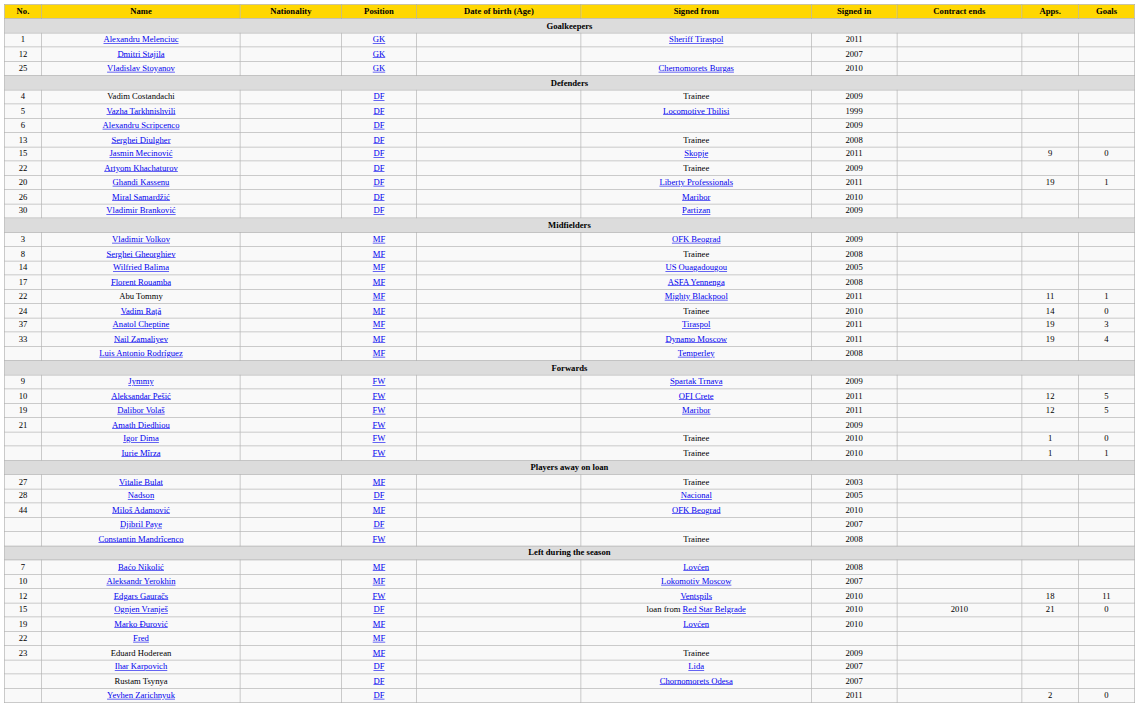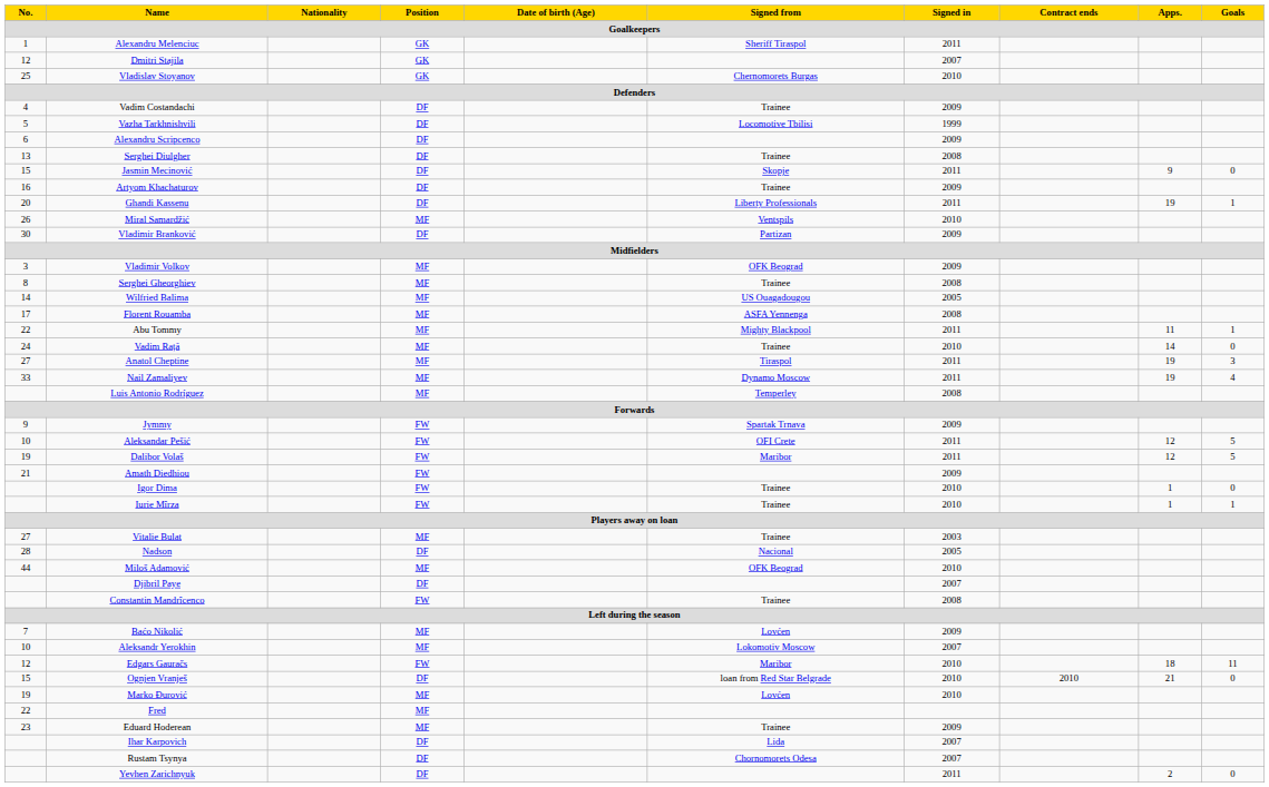 <table class="wikitable"  style="text-align:center; font-size:90%; width:95%;">
 <tr>
 <th style="background:gold; color:black; text-align:center;">No.</th>
 <th style="background:gold; color:black; text-align:center;">Name</th>
 <th style="background:gold; color:black; text-align:center;">Nationality</th>
 <th style="background:gold; color:black; text-align:center;">Position</th>
 <th style="background:gold; color:black; text-align:center;">Date of birth (Age)</th>
 <th style="background:gold; color:black; text-align:center;">Signed from</th>
 <th style="background:gold; color:black; text-align:center;">Signed in</th>
 <th style="background:gold; color:black; text-align:center;">Contract ends</th>
 <th style="background:gold; color:black; text-align:center;">Apps.</th>
 <th style="background:gold; color:black; text-align:center;">Goals</th>
 </tr>
 <tr>
 <th colspan="11"  style="background:#dcdcdc; text-align:center;">Goalkeepers</th>
 </tr>
 <tr>
 <td>1</td>
 <td><a href='#'>Alexandru Melenciuc</a></td>
 <td></td>
 <td><a href='#'>GK</a></td>
 <td></td>
 <td><a href='#'>Sheriff Tiraspol</a></td>
 <td>2011</td>
 <td></td>
 <td></td>
 <td></td>
 </tr>
 <tr>
 <td>12</td>
 <td><a href='#'>Dmitri Stajila</a></td>
 <td></td>
 <td><a href='#'>GK</a></td>
 <td></td>
 <td></td>
 <td>2007</td>
 <td></td>
 <td></td>
 <td></td>
 </tr>
 <tr>
 <td>25</td>
 <td><a href='#'>Vladislav Stoyanov</a></td>
 <td></td>
 <td><a href='#'>GK</a></td>
 <td></td>
 <td><a href='#'>Chernomorets Burgas</a></td>
 <td>2010</td>
 <td></td>
 <td></td>
 <td></td>
 </tr>
 <tr>
 <th colspan="11"  style="background:#dcdcdc; text-align:center;">Defenders</th>
 </tr>
 <tr>
 <td>4</td>
 <td>Vadim Costandachi</td>
 <td></td>
 <td><a href='#'>DF</a></td>
 <td></td>
 <td>Trainee</td>
 <td>2009</td>
 <td></td>
 <td></td>
 <td></td>
 </tr>
 <tr>
 <td>5</td>
 <td><a href='#'>Vazha Tarkhnishvili</a></td>
 <td></td>
 <td><a href='#'>DF</a></td>
 <td></td>
 <td><a href='#'>Locomotive Tbilisi</a></td>
 <td>1999</td>
 <td></td>
 <td></td>
 <td></td>
 </tr>
 <tr>
 <td>6</td>
 <td><a href='#'>Alexandru Scripcenco</a></td>
 <td></td>
 <td><a href='#'>DF</a></td>
 <td></td>
 <td></td>
 <td>2009</td>
 <td></td>
 <td></td>
 <td></td>
 </tr>
 <tr>
 <td>13</td>
 <td><a href='#'>Serghei Diulgher</a></td>
 <td></td>
 <td><a href='#'>DF</a></td>
 <td></td>
 <td>Trainee</td>
 <td>2008</td>
 <td></td>
 <td></td>
 <td></td>
 </tr>
 <tr>
 <td>15</td>
 <td><a href='#'>Jasmin Mecinović</a></td>
 <td></td>
 <td><a href='#'>DF</a></td>
 <td></td>
 <td><a href='#'>Skopje</a></td>
 <td>2011</td>
 <td></td>
 <td>9</td>
 <td>0</td>
 </tr>
 <tr>
-<td>22</td>
+<td>16</td>
 <td><a href='#'>Artyom Khachaturov</a></td>
 <td></td>
 <td><a href='#'>DF</a></td>
 <td></td>
 <td>Trainee</td>
 <td>2009</td>
 <td></td>
 <td></td>
 <td></td>
 </tr>
 <tr>
 <td>20</td>
 <td><a href='#'>Ghandi Kassenu</a></td>
 <td></td>
 <td><a href='#'>DF</a></td>
 <td></td>
 <td><a href='#'>Liberty Professionals</a></td>
 <td>2011</td>
 <td></td>
 <td>19</td>
 <td>1</td>
 </tr>
 <tr>
 <td>26</td>
 <td><a href='#'>Miral Samardžić</a></td>
 <td></td>
-<td><a href='#'>DF</a></td>
+<td><a href='#'>MF</a></td>
 <td></td>
-<td><a href='#'>Maribor</a></td>
+<td><a href='#'>Ventspils</a></td>
 <td>2010</td>
 <td></td>
 <td></td>
 <td></td>
 </tr>
 <tr>
 <td>30</td>
 <td><a href='#'>Vladimir Branković</a></td>
 <td></td>
 <td><a href='#'>DF</a></td>
 <td></td>
 <td><a href='#'>Partizan</a></td>
 <td>2009</td>
 <td></td>
 <td></td>
 <td></td>
 </tr>
 <tr>
 <th colspan="11"  style="background:#dcdcdc; text-align:center;">Midfielders</th>
 </tr>
 <tr>
 <td>3</td>
 <td><a href='#'>Vladimir Volkov</a></td>
 <td></td>
 <td><a href='#'>MF</a></td>
 <td></td>
 <td><a href='#'>OFK Beograd</a></td>
 <td>2009</td>
 <td></td>
 <td></td>
 <td></td>
 </tr>
 <tr>
 <td>8</td>
 <td><a href='#'>Serghei Gheorghiev</a></td>
 <td></td>
 <td><a href='#'>MF</a></td>
 <td></td>
 <td>Trainee</td>
 <td>2008</td>
 <td></td>
 <td></td>
 <td></td>
 </tr>
 <tr>
 <td>14</td>
 <td><a href='#'>Wilfried Balima</a></td>
 <td></td>
 <td><a href='#'>MF</a></td>
 <td></td>
 <td><a href='#'>US Ouagadougou</a></td>
 <td>2005</td>
 <td></td>
 <td></td>
 <td></td>
 </tr>
 <tr>
 <td>17</td>
 <td><a href='#'>Florent Rouamba</a></td>
 <td></td>
 <td><a href='#'>MF</a></td>
 <td></td>
 <td><a href='#'>ASFA Yennenga</a></td>
 <td>2008</td>
 <td></td>
 <td></td>
 <td></td>
 </tr>
 <tr>
 <td>22</td>
 <td>Abu Tommy</td>
 <td></td>
 <td><a href='#'>MF</a></td>
 <td></td>
 <td><a href='#'>Mighty Blackpool</a></td>
 <td>2011</td>
 <td></td>
 <td>11</td>
 <td>1</td>
 </tr>
 <tr>
 <td>24</td>
 <td><a href='#'>Vadim Rață</a></td>
 <td></td>
 <td><a href='#'>MF</a></td>
 <td></td>
 <td>Trainee</td>
 <td>2010</td>
 <td></td>
 <td>14</td>
 <td>0</td>
 </tr>
 <tr>
-<td>37</td>
+<td>27</td>
 <td><a href='#'>Anatol Cheptine</a></td>
 <td></td>
 <td><a href='#'>MF</a></td>
 <td></td>
 <td><a href='#'>Tiraspol</a></td>
 <td>2011</td>
 <td></td>
 <td>19</td>
 <td>3</td>
 </tr>
 <tr>
 <td>33</td>
 <td><a href='#'>Nail Zamaliyev</a></td>
 <td></td>
 <td><a href='#'>MF</a></td>
 <td></td>
 <td><a href='#'>Dynamo Moscow</a></td>
 <td>2011</td>
 <td></td>
 <td>19</td>
 <td>4</td>
 </tr>
 <tr>
 <td></td>
 <td><a href='#'>Luis Antonio Rodríguez</a></td>
 <td></td>
 <td><a href='#'>MF</a></td>
 <td></td>
 <td><a href='#'>Temperley</a></td>
 <td>2008</td>
 <td></td>
 <td></td>
 <td></td>
 </tr>
 <tr>
 <th colspan="11"  style="background:#dcdcdc; text-align:center;">Forwards</th>
 </tr>
 <tr>
 <td>9</td>
 <td><a href='#'>Jymmy</a></td>
 <td></td>
 <td><a href='#'>FW</a></td>
 <td></td>
 <td><a href='#'>Spartak Trnava</a></td>
 <td>2009</td>
 <td></td>
 <td></td>
 <td></td>
 </tr>
 <tr>
 <td>10</td>
 <td><a href='#'>Aleksandar Pešić</a></td>
 <td></td>
 <td><a href='#'>FW</a></td>
 <td></td>
 <td><a href='#'>OFI Crete</a></td>
 <td>2011</td>
 <td></td>
 <td>12</td>
 <td>5</td>
 </tr>
 <tr>
 <td>19</td>
 <td><a href='#'>Dalibor Volaš</a></td>
 <td></td>
 <td><a href='#'>FW</a></td>
 <td></td>
 <td><a href='#'>Maribor</a></td>
 <td>2011</td>
 <td></td>
 <td>12</td>
 <td>5</td>
 </tr>
 <tr>
 <td>21</td>
 <td><a href='#'>Amath Diedhiou</a></td>
 <td></td>
 <td><a href='#'>FW</a></td>
 <td></td>
 <td></td>
 <td>2009</td>
 <td></td>
 <td></td>
 <td></td>
 </tr>
 <tr>
 <td></td>
 <td><a href='#'>Igor Dima</a></td>
 <td></td>
 <td><a href='#'>FW</a></td>
 <td></td>
 <td>Trainee</td>
 <td>2010</td>
 <td></td>
 <td>1</td>
 <td>0</td>
 </tr>
 <tr>
 <td></td>
 <td><a href='#'>Iurie Mîrza</a></td>
 <td></td>
 <td><a href='#'>FW</a></td>
 <td></td>
 <td>Trainee</td>
 <td>2010</td>
 <td></td>
 <td>1</td>
 <td>1</td>
 </tr>
 <tr>
 <th colspan="11"  style="background:#dcdcdc; text-align:center;">Players away on loan</th>
 </tr>
 <tr>
 <td>27</td>
 <td><a href='#'>Vitalie Bulat</a></td>
 <td></td>
 <td><a href='#'>MF</a></td>
 <td></td>
 <td>Trainee</td>
 <td>2003</td>
 <td></td>
 <td></td>
 <td></td>
 </tr>
 <tr>
 <td>28</td>
 <td><a href='#'>Nadson</a></td>
 <td></td>
 <td><a href='#'>DF</a></td>
 <td></td>
 <td><a href='#'>Nacional</a></td>
 <td>2005</td>
 <td></td>
 <td></td>
 <td></td>
 </tr>
 <tr>
 <td>44</td>
 <td><a href='#'>Miloš Adamović</a></td>
 <td></td>
 <td><a href='#'>MF</a></td>
 <td></td>
 <td><a href='#'>OFK Beograd</a></td>
 <td>2010</td>
 <td></td>
 <td></td>
 <td></td>
 </tr>
 <tr>
 <td></td>
 <td><a href='#'>Djibril Paye</a></td>
 <td></td>
 <td><a href='#'>DF</a></td>
 <td></td>
 <td></td>
 <td>2007</td>
 <td></td>
 <td></td>
 <td></td>
 </tr>
 <tr>
 <td></td>
 <td><a href='#'>Constantin Mandrîcenco</a></td>
 <td></td>
 <td><a href='#'>FW</a></td>
 <td></td>
 <td>Trainee</td>
 <td>2008</td>
 <td></td>
 <td></td>
 <td></td>
 </tr>
 <tr>
 <th colspan="11"  style="background:#dcdcdc; text-align:center;">Left during the season</th>
 </tr>
 <tr>
 <td>7</td>
 <td><a href='#'>Baćo Nikolić</a></td>
 <td></td>
 <td><a href='#'>MF</a></td>
 <td></td>
 <td><a href='#'>Lovćen</a></td>
-<td>2008</td>
+<td>2009</td>
 <td></td>
 <td></td>
 <td></td>
 </tr>
 <tr>
 <td>10</td>
 <td><a href='#'>Aleksandr Yerokhin</a></td>
 <td></td>
 <td><a href='#'>MF</a></td>
 <td></td>
 <td><a href='#'>Lokomotiv Moscow</a></td>
 <td>2007</td>
 <td></td>
 <td></td>
 <td></td>
 </tr>
 <tr>
 <td>12</td>
 <td><a href='#'>Edgars Gauračs</a></td>
 <td></td>
 <td><a href='#'>FW</a></td>
 <td></td>
-<td><a href='#'>Ventspils</a></td>
+<td><a href='#'>Maribor</a></td>
 <td>2010</td>
 <td></td>
 <td>18</td>
 <td>11</td>
 </tr>
 <tr>
 <td>15</td>
 <td><a href='#'>Ognjen Vranješ</a></td>
 <td></td>
 <td><a href='#'>DF</a></td>
 <td></td>
 <td>loan from <a href='#'>Red Star Belgrade</a></td>
 <td>2010</td>
 <td>2010</td>
 <td>21</td>
 <td>0</td>
 </tr>
 <tr>
 <td>19</td>
 <td><a href='#'>Marko Đurović</a></td>
 <td></td>
 <td><a href='#'>MF</a></td>
 <td></td>
 <td><a href='#'>Lovćen</a></td>
 <td>2010</td>
 <td></td>
 <td></td>
 <td></td>
 </tr>
 <tr>
 <td>22</td>
 <td><a href='#'>Fred</a></td>
 <td></td>
 <td><a href='#'>MF</a></td>
 <td></td>
 <td></td>
 <td></td>
 <td></td>
 <td></td>
 <td></td>
 </tr>
 <tr>
 <td>23</td>
 <td>Eduard Hoderean</td>
 <td></td>
 <td><a href='#'>MF</a></td>
 <td></td>
 <td>Trainee</td>
 <td>2009</td>
 <td></td>
 <td></td>
 <td></td>
 </tr>
 <tr>
 <td></td>
 <td><a href='#'>Ihar Karpovich</a></td>
 <td></td>
 <td><a href='#'>DF</a></td>
 <td></td>
 <td><a href='#'>Lida</a></td>
 <td>2007</td>
 <td></td>
 <td></td>
 <td></td>
 </tr>
 <tr>
 <td></td>
 <td>Rustam Tsynya</td>
 <td></td>
 <td><a href='#'>DF</a></td>
 <td></td>
 <td><a href='#'>Chornomorets Odesa</a></td>
 <td>2007</td>
 <td></td>
 <td></td>
 <td></td>
 </tr>
 <tr>
 <td></td>
 <td><a href='#'>Yevhen Zarichnyuk</a></td>
 <td></td>
 <td><a href='#'>DF</a></td>
 <td></td>
 <td></td>
 <td>2011</td>
 <td></td>
 <td>2</td>
 <td>0</td>
 </tr>
 </table>
